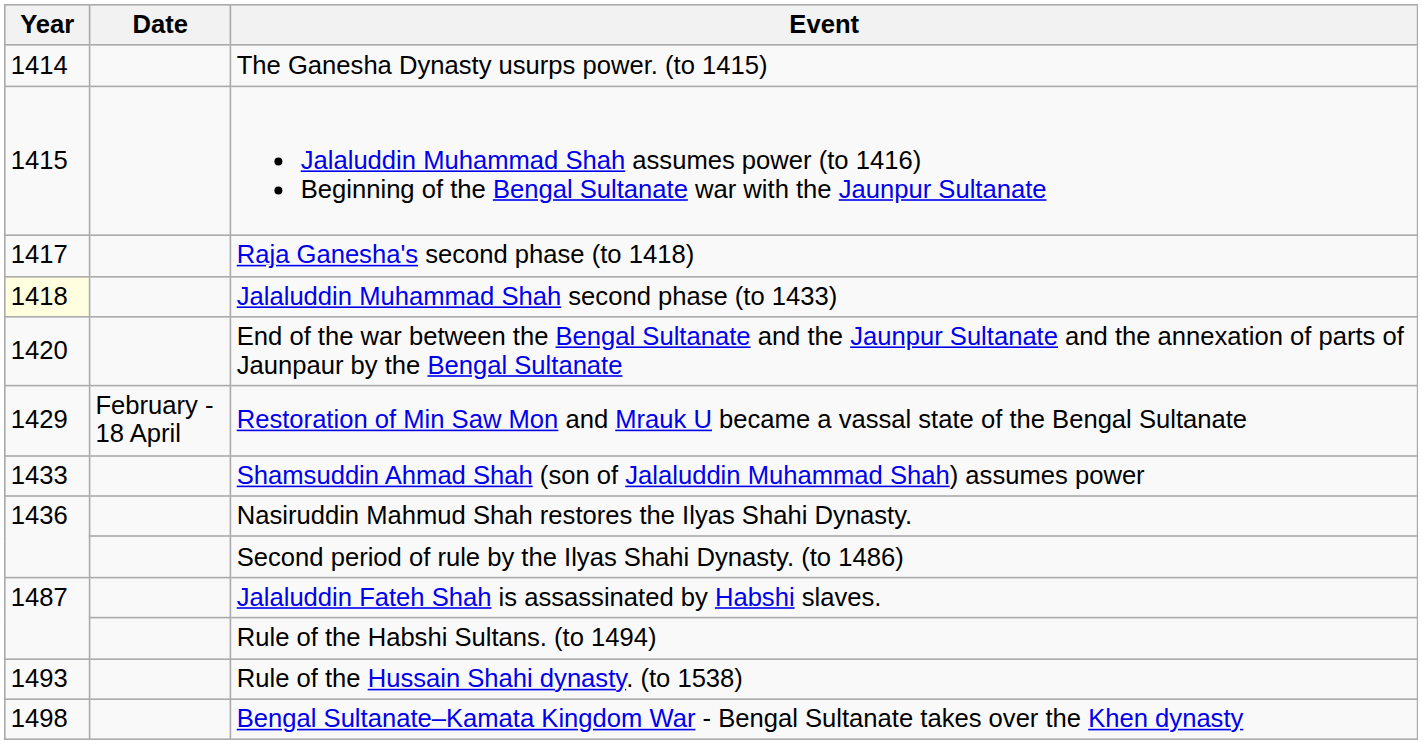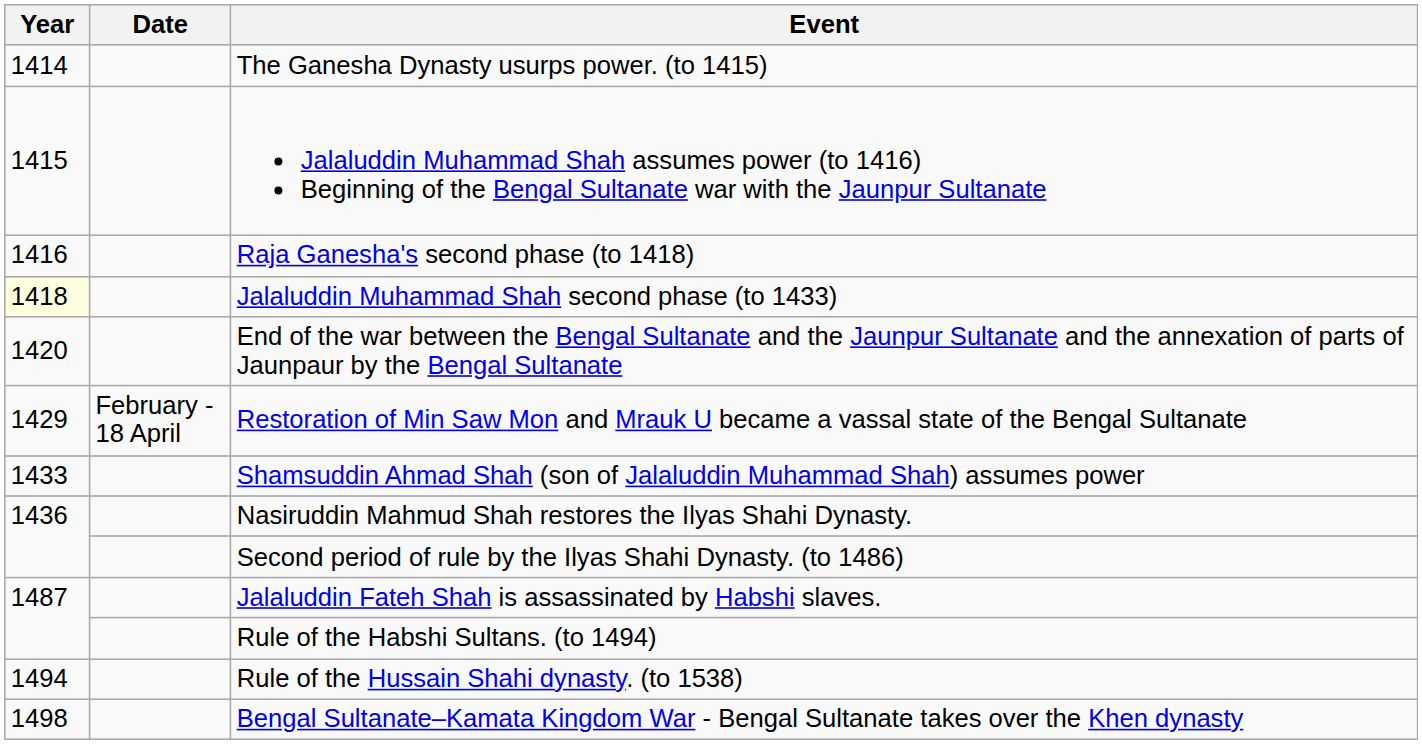 <table class="wikitable" width="100%">
 <tr>
 <th style="width:6%">Year</th>
 <th style="width:10%">Date</th>
 <th>Event</th>
 </tr>
 <tr>
 <td>1414</td>
 <td></td>
 <td>The Ganesha Dynasty usurps power. (to 1415)</td>
 </tr>
 <tr>
 <td>1415</td>
 <td></td>
 <td><br><ul><li><a href='#'>Jalaluddin Muhammad Shah</a> assumes power (to 1416)</li><li>Beginning of the <a href='#'>Bengal Sultanate</a> war with the <a href='#'>Jaunpur Sultanate</a></li></ul></td>
 </tr>
 <tr>
-<td>1417</td>
+<td>1416</td>
 <td></td>
 <td><a href='#'>Raja Ganesha's</a> second phase (to 1418)</td>
 </tr>
 <tr>
 <td style="background: lightyellow;">1418</td>
 <td></td>
 <td><a href='#'>Jalaluddin Muhammad Shah</a> second phase (to 1433)</td>
 </tr>
 <tr>
 <td>1420</td>
 <td></td>
 <td>End of the war between the <a href='#'>Bengal Sultanate</a> and the <a href='#'>Jaunpur Sultanate</a> and the annexation of parts of Jaunpaur by the <a href='#'>Bengal Sultanate</a></td>
 </tr>
 <tr>
 <td>1429</td>
 <td>February - 18 April</td>
 <td><a href='#'>Restoration of Min Saw Mon</a> and <a href='#'>Mrauk U</a> became a vassal state of the Bengal Sultanate</td>
 </tr>
 <tr>
 <td>1433</td>
 <td></td>
 <td><a href='#'>Shamsuddin Ahmad Shah</a> (son of <a href='#'>Jalaluddin Muhammad Shah</a>) assumes power</td>
 </tr>
 <tr>
 <td rowspan="2" valign="top">1436</td>
 <td></td>
 <td>Nasiruddin Mahmud Shah restores the Ilyas Shahi Dynasty.</td>
 </tr>
 <tr>
 <td></td>
 <td>Second period of rule by the Ilyas Shahi Dynasty. (to 1486)</td>
 </tr>
 <tr>
 <td rowspan="2" valign="top">1487</td>
 <td></td>
 <td><a href='#'>Jalaluddin Fateh Shah</a> is assassinated by <a href='#'>Habshi</a> slaves.</td>
 </tr>
 <tr>
 <td></td>
 <td>Rule of the Habshi Sultans. (to 1494)</td>
 </tr>
 <tr>
-<td>1493</td>
+<td>1494</td>
 <td></td>
 <td>Rule of the <a href='#'>Hussain Shahi dynasty</a>. (to 1538)</td>
 </tr>
 <tr>
 <td>1498</td>
 <td></td>
 <td><a href='#'>Bengal Sultanate–Kamata Kingdom War</a> - Bengal Sultanate takes over the <a href='#'>Khen dynasty</a></td>
 </tr>
 </table>
